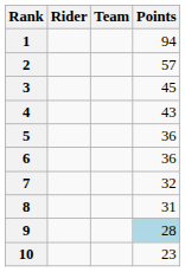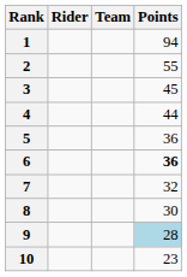 <table class="wikitable">
 <tr>
 <th scope="col">Rank</th>
 <th scope="col">Rider</th>
 <th scope="col">Team</th>
 <th scope="col">Points</th>
 </tr>
 <tr>
 <th scope="row">1</th>
 <td>  </td>
 <td></td>
 <td style="text-align:right;">94</td>
 </tr>
 <tr>
 <th scope="row">2</th>
 <td></td>
 <td></td>
-<td style="text-align:right;">57</td>
+<td style="text-align:right;">55</td>
 </tr>
 <tr>
 <th scope="row">3</th>
 <td></td>
 <td></td>
 <td style="text-align:right;">45</td>
 </tr>
 <tr>
 <th scope="row">4</th>
 <td></td>
 <td></td>
-<td style="text-align:right;">43</td>
+<td style="text-align:right;">44</td>
 </tr>
 <tr>
 <th scope="row">5</th>
 <td></td>
 <td></td>
 <td style="text-align:right;">36</td>
 </tr>
 <tr>
 <th scope="row">6</th>
 <td></td>
 <td></td>
-<td style="text-align:right;">36</td>
+<td style="text-align:right;"><strong>36</strong></td>
 </tr>
 <tr>
 <th scope="row">7</th>
 <td></td>
 <td></td>
 <td style="text-align:right;">32</td>
 </tr>
 <tr>
 <th scope="row">8</th>
 <td></td>
 <td></td>
-<td style="text-align:right;">31</td>
+<td style="text-align:right;">30</td>
 </tr>
 <tr>
 <th scope="row">9</th>
 <td></td>
 <td></td>
 <td style="background: lightblue; text-align:right;">28</td>
 </tr>
 <tr>
 <th scope="row">10</th>
 <td></td>
 <td></td>
 <td style="text-align:right;">23</td>
 </tr>
 </table>
